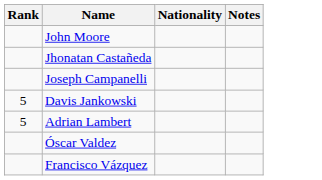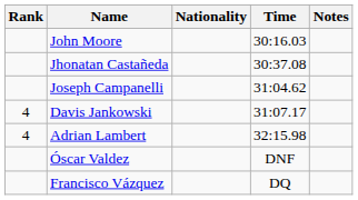 <table class="wikitable sortable" style="text-align:center">
 <tr>
 <th>Rank</th>
 <th>Name</th>
 <th>Nationality</th>
+<th>Time</th>
 <th>Notes</th>
 </tr>
 <tr>
 <td align=center></td>
 <td align=left><a href='#'>John Moore</a></td>
 <td align=left></td>
+<td>30:16.03</td>
 <td></td>
 </tr>
 <tr>
 <td align=center></td>
 <td align=left><a href='#'>Jhonatan Castañeda</a></td>
 <td align=left></td>
+<td>30:37.08</td>
 <td></td>
 </tr>
 <tr>
 <td align=center></td>
 <td align=left><a href='#'>Joseph Campanelli</a></td>
 <td align=left></td>
+<td>31:04.62</td>
 <td></td>
 </tr>
 <tr>
-<td align=center>5</td>
+<td align=center>4</td>
 <td align=left><a href='#'>Davis Jankowski</a></td>
 <td align=left></td>
+<td>31:07.17</td>
 <td></td>
 </tr>
 <tr>
-<td align=center>5</td>
+<td align=center>4</td>
 <td align=left><a href='#'>Adrian Lambert</a></td>
 <td align=left></td>
+<td>32:15.98</td>
 <td></td>
 </tr>
 <tr>
 <td align=center></td>
 <td align=left><a href='#'>Óscar Valdez</a></td>
 <td align=left></td>
+<td>DNF</td>
 <td></td>
 </tr>
 <tr>
 <td align=center></td>
 <td align=left><a href='#'>Francisco Vázquez</a></td>
 <td align=left></td>
+<td>DQ</td>
 <td></td>
 </tr>
 </table>
